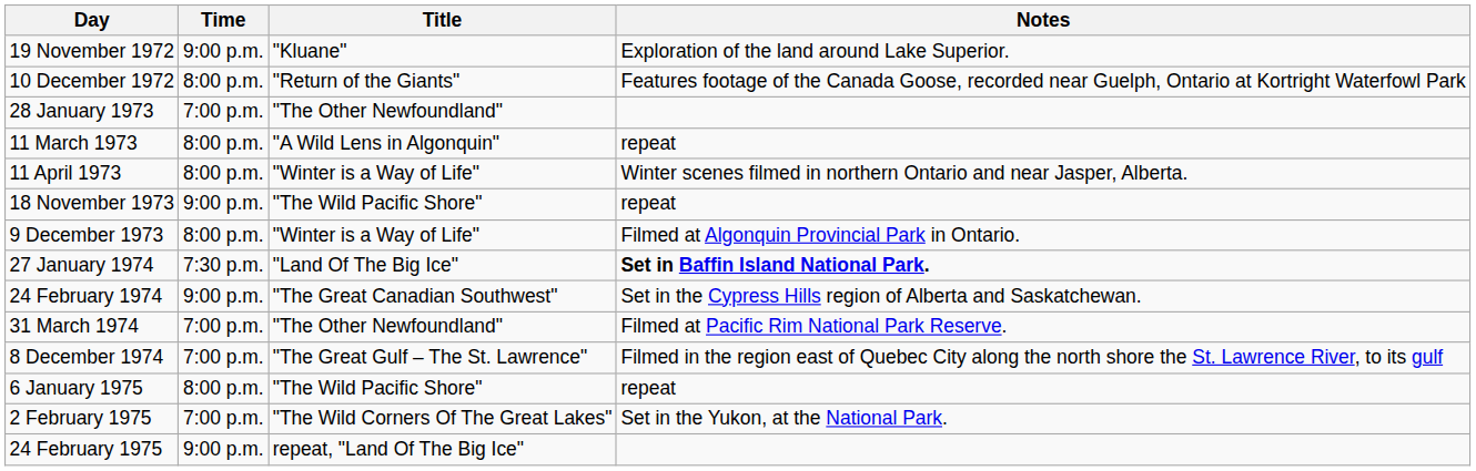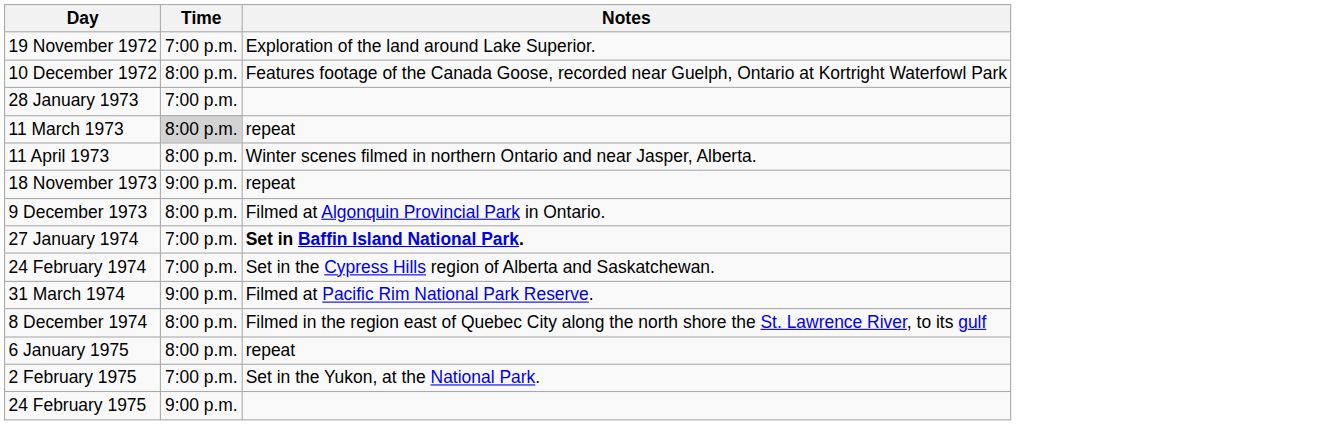 <table class="wikitable">
 <tr>
 <th>Day</th>
 <th>Time</th>
-<th>Title</th>
 <th>Notes</th>
 </tr>
 <tr>
 <td>19 November 1972</td>
-<td>9:00 p.m.</td>
-<td>"Kluane"</td>
+<td>7:00 p.m.</td>
 <td>Exploration of the land around Lake Superior.</td>
 </tr>
 <tr>
 <td>10 December 1972</td>
 <td>8:00 p.m.</td>
-<td>"Return of the Giants"</td>
 <td>Features footage of the Canada Goose, recorded near Guelph, Ontario at Kortright Waterfowl Park</td>
 </tr>
 <tr>
 <td>28 January 1973</td>
 <td>7:00 p.m.</td>
-<td>"The Other Newfoundland"</td>
 <td></td>
 </tr>
 <tr>
 <td>11 March 1973</td>
-<td>8:00 p.m.</td>
-<td>"A Wild Lens in Algonquin"</td>
+<td style="background: lightgrey;">8:00 p.m.</td>
 <td>repeat</td>
 </tr>
 <tr>
 <td>11 April 1973</td>
 <td>8:00 p.m.</td>
-<td>"Winter is a Way of Life"</td>
 <td>Winter scenes filmed in northern Ontario and near Jasper, Alberta.</td>
 </tr>
 <tr>
 <td>18 November 1973</td>
 <td>9:00 p.m.</td>
-<td>"The Wild Pacific Shore"</td>
 <td>repeat</td>
 </tr>
 <tr>
 <td>9 December 1973</td>
 <td>8:00 p.m.</td>
-<td>"Winter is a Way of Life"</td>
 <td>Filmed at <a href='#'>Algonquin Provincial Park</a> in Ontario.</td>
 </tr>
 <tr>
 <td>27 January 1974</td>
-<td>7:30 p.m.</td>
-<td>"Land Of The Big Ice"</td>
+<td>7:00 p.m.</td>
 <td><strong>Set in <a href='#'>Baffin Island National Park</a>.</strong></td>
 </tr>
 <tr>
 <td>24 February 1974</td>
-<td>9:00 p.m.</td>
-<td>"The Great Canadian Southwest"</td>
+<td>7:00 p.m.</td>
 <td>Set in the <a href='#'>Cypress Hills</a> region of Alberta and Saskatchewan.</td>
 </tr>
 <tr>
 <td>31 March 1974</td>
-<td>7:00 p.m.</td>
-<td>"The Other Newfoundland"</td>
+<td>9:00 p.m.</td>
 <td>Filmed at <a href='#'>Pacific Rim National Park Reserve</a>.</td>
 </tr>
 <tr>
 <td>8 December 1974</td>
-<td>7:00 p.m.</td>
-<td>"The Great Gulf – The St. Lawrence"</td>
+<td>8:00 p.m.</td>
 <td>Filmed in the region east of Quebec City along the north shore the <a href='#'>St. Lawrence River</a>, to its <a href='#'>gulf</a></td>
 </tr>
 <tr>
 <td>6 January 1975</td>
 <td>8:00 p.m.</td>
-<td>"The Wild Pacific Shore"</td>
 <td>repeat</td>
 </tr>
 <tr>
 <td>2 February 1975</td>
 <td>7:00 p.m.</td>
-<td>"The Wild Corners Of The Great Lakes"</td>
 <td>Set in the Yukon, at the <a href='#'>National Park</a>.</td>
 </tr>
 <tr>
 <td>24 February 1975</td>
 <td>9:00 p.m.</td>
-<td>repeat, "Land Of The Big Ice"</td>
 <td></td>
 </tr>
 </table>
